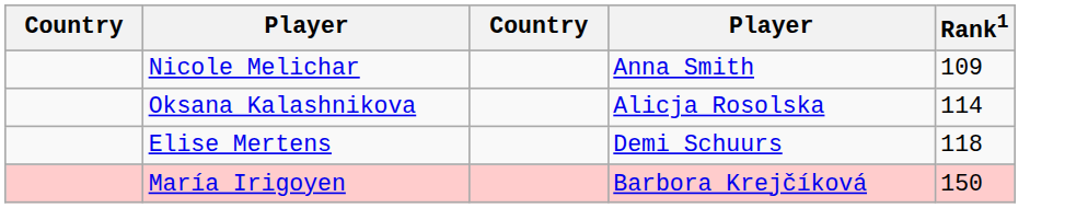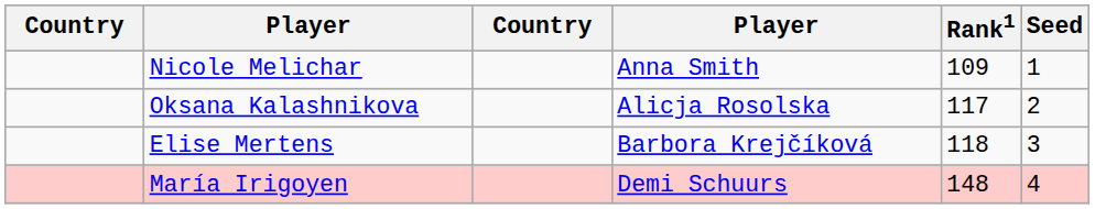 <table class="sortable wikitable">
 <tr>
 <th width="70">Country</th>
 <th width="175">Player</th>
 <th width="70">Country</th>
 <th width="175">Player</th>
 <th>Rank<sup>1</sup></th>
+<th>Seed</th>
 </tr>
 <tr>
 <td></td>
 <td><a href='#'>Nicole Melichar</a></td>
 <td></td>
 <td><a href='#'>Anna Smith</a></td>
 <td>109</td>
+<td>1</td>
 </tr>
 <tr>
 <td></td>
 <td><a href='#'>Oksana Kalashnikova</a></td>
 <td></td>
 <td><a href='#'>Alicja Rosolska</a></td>
-<td>114</td>
+<td>117</td>
+<td>2</td>
 </tr>
 <tr>
 <td></td>
 <td><a href='#'>Elise Mertens</a></td>
 <td></td>
-<td><a href='#'>Demi Schuurs</a></td>
+<td><a href='#'>Barbora Krejčíková</a></td>
 <td>118</td>
+<td>3</td>
 </tr>
 <tr style="background:#fcc;">
 <td></td>
 <td><a href='#'>María Irigoyen</a></td>
 <td></td>
-<td><a href='#'>Barbora Krejčíková</a></td>
-<td>150</td>
+<td><a href='#'>Demi Schuurs</a></td>
+<td>148</td>
+<td>4</td>
 </tr>
 </table>
